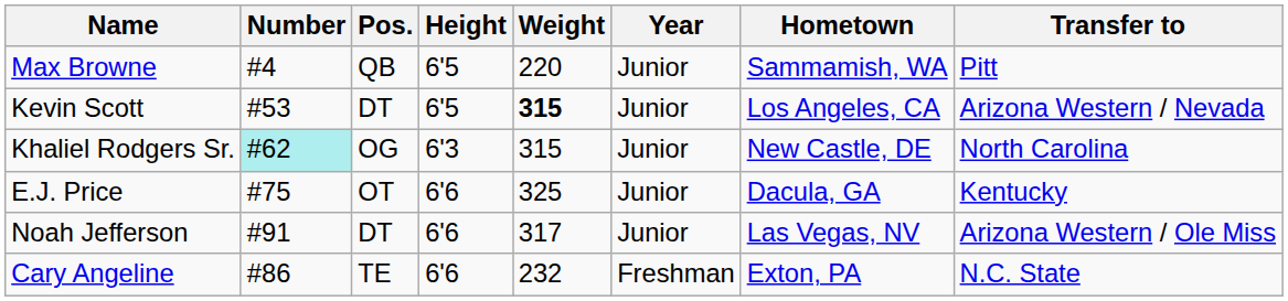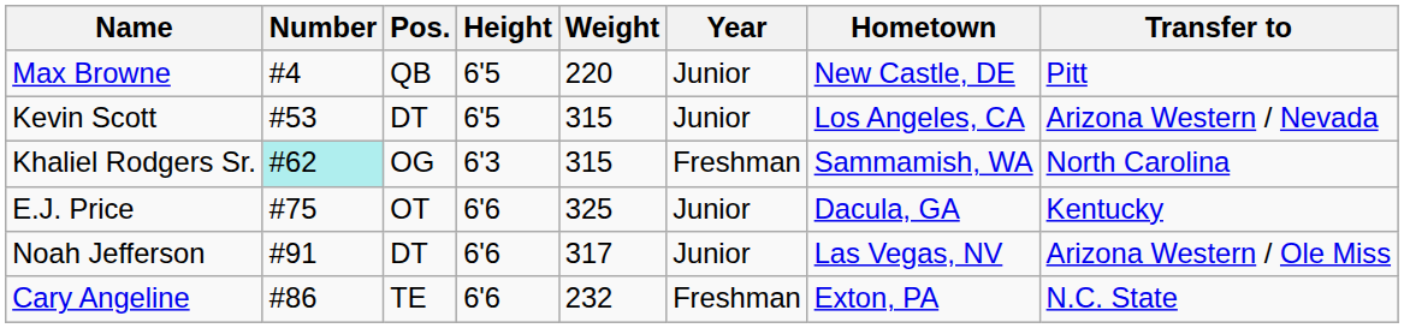 <table class="wikitable sortable">
 <tr>
 <th>Name</th>
 <th>Number</th>
 <th>Pos.</th>
 <th>Height</th>
 <th>Weight</th>
 <th>Year</th>
 <th>Hometown</th>
 <th class="unsortable">Transfer to</th>
 </tr>
 <tr>
 <td><a href='#'>Max Browne</a></td>
 <td>#4</td>
 <td>QB</td>
 <td>6'5</td>
 <td>220</td>
 <td>Junior </td>
-<td><a href='#'>Sammamish, WA</a></td>
+<td><a href='#'>New Castle, DE</a></td>
 <td><a href='#'>Pitt</a></td>
 </tr>
 <tr>
 <td>Kevin Scott</td>
 <td>#53</td>
 <td>DT</td>
 <td>6'5</td>
-<td><strong>315</strong></td>
+<td>315</td>
 <td>Junior</td>
 <td><a href='#'>Los Angeles, CA</a></td>
 <td><a href='#'>Arizona Western</a> / <a href='#'>Nevada</a></td>
 </tr>
 <tr>
 <td>Khaliel Rodgers Sr.</td>
 <td style="background: paleturquoise;">#62</td>
 <td>OG</td>
 <td>6'3</td>
 <td>315</td>
-<td>Junior </td>
-<td><a href='#'>New Castle, DE</a></td>
+<td>Freshman</td>
+<td><a href='#'>Sammamish, WA</a></td>
 <td><a href='#'>North Carolina</a></td>
 </tr>
 <tr>
 <td>E.J. Price</td>
 <td>#75</td>
 <td>OT</td>
 <td>6'6</td>
 <td>325</td>
 <td>Junior</td>
 <td><a href='#'>Dacula, GA</a></td>
 <td><a href='#'>Kentucky</a></td>
 </tr>
 <tr>
 <td>Noah Jefferson</td>
 <td>#91</td>
 <td>DT</td>
 <td>6'6</td>
 <td>317</td>
 <td>Junior </td>
 <td><a href='#'>Las Vegas, NV</a></td>
 <td><a href='#'>Arizona Western</a> / <a href='#'>Ole Miss</a></td>
 </tr>
 <tr>
 <td><a href='#'>Cary Angeline</a></td>
 <td>#86</td>
 <td>TE</td>
 <td>6'6</td>
 <td>232</td>
 <td>Freshman </td>
 <td><a href='#'>Exton, PA</a></td>
 <td><a href='#'>N.C. State</a></td>
 </tr>
 </table>
